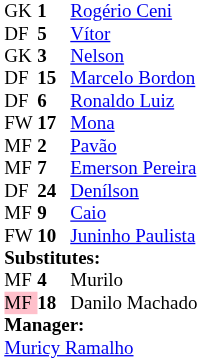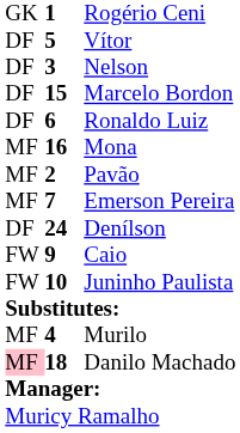 <table cellspacing="0" cellpadding="0" style="font-size:90%; margin:0.2em auto;">
 <tr>
 <th width="25"></th>
 <th width="25"></th>
 </tr>
 <tr>
 <td>GK</td>
 <td><strong>1</strong></td>
 <td> <a href='#'>Rogério Ceni</a></td>
 </tr>
 <tr>
 <td>DF</td>
 <td><strong>5</strong></td>
 <td> <a href='#'>Vítor</a></td>
 </tr>
 <tr>
-<td>GK</td>
+<td>DF</td>
 <td><strong>3</strong></td>
 <td> <a href='#'>Nelson</a></td>
 </tr>
 <tr>
 <td>DF</td>
 <td><strong>15</strong></td>
 <td> <a href='#'>Marcelo Bordon</a></td>
 </tr>
 <tr>
 <td>DF</td>
 <td><strong>6</strong></td>
 <td> <a href='#'>Ronaldo Luiz</a></td>
 </tr>
 <tr>
-<td>FW</td>
-<td><strong>17</strong></td>
+<td>MF</td>
+<td><strong>16</strong></td>
 <td> <a href='#'>Mona</a></td>
 </tr>
 <tr>
 <td>MF</td>
 <td><strong>2</strong></td>
 <td> <a href='#'>Pavão</a></td>
 </tr>
 <tr>
 <td>MF</td>
 <td><strong>7</strong></td>
 <td> <a href='#'>Emerson Pereira</a></td>
 </tr>
 <tr>
 <td>DF</td>
 <td><strong>24</strong></td>
 <td> <a href='#'>Denílson</a></td>
 <td></td>
 <td></td>
 </tr>
 <tr>
-<td>MF</td>
+<td>FW</td>
 <td><strong>9</strong></td>
 <td> <a href='#'>Caio</a></td>
 </tr>
 <tr>
 <td>FW</td>
 <td><strong>10</strong></td>
 <td> <a href='#'>Juninho Paulista</a></td>
 <td></td>
 <td></td>
 </tr>
 <tr>
 <td colspan=3><strong>Substitutes:</strong></td>
 </tr>
 <tr>
 <td>MF</td>
 <td><strong>4</strong></td>
 <td> Murilo</td>
 <td></td>
 <td></td>
 </tr>
 <tr>
 <td style="background: pink;">MF</td>
 <td><strong>18</strong></td>
 <td> Danilo Machado</td>
 <td></td>
 <td></td>
 </tr>
 <tr>
 <td colspan=3><strong>Manager:</strong></td>
 </tr>
 <tr>
 <td colspan=4> <a href='#'>Muricy Ramalho</a></td>
 </tr>
 </table>
